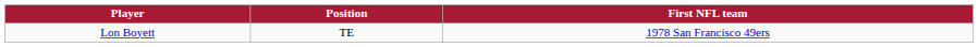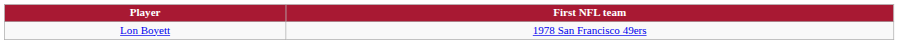 <table class="wikitable" width="65%">
 <tr align="center" style="background:#A81933;color:#FFFFFF;">
 <td><strong>Player</strong></td>
-<td><strong>Position</strong></td>
 <td><strong>First NFL team</strong></td>
 </tr>
 <tr align="center" bgcolor="">
 <td><a href='#'>Lon Boyett</a></td>
-<td>TE</td>
 <td><a href='#'>1978 San Francisco 49ers</a></td>
 </tr>
 </table>
